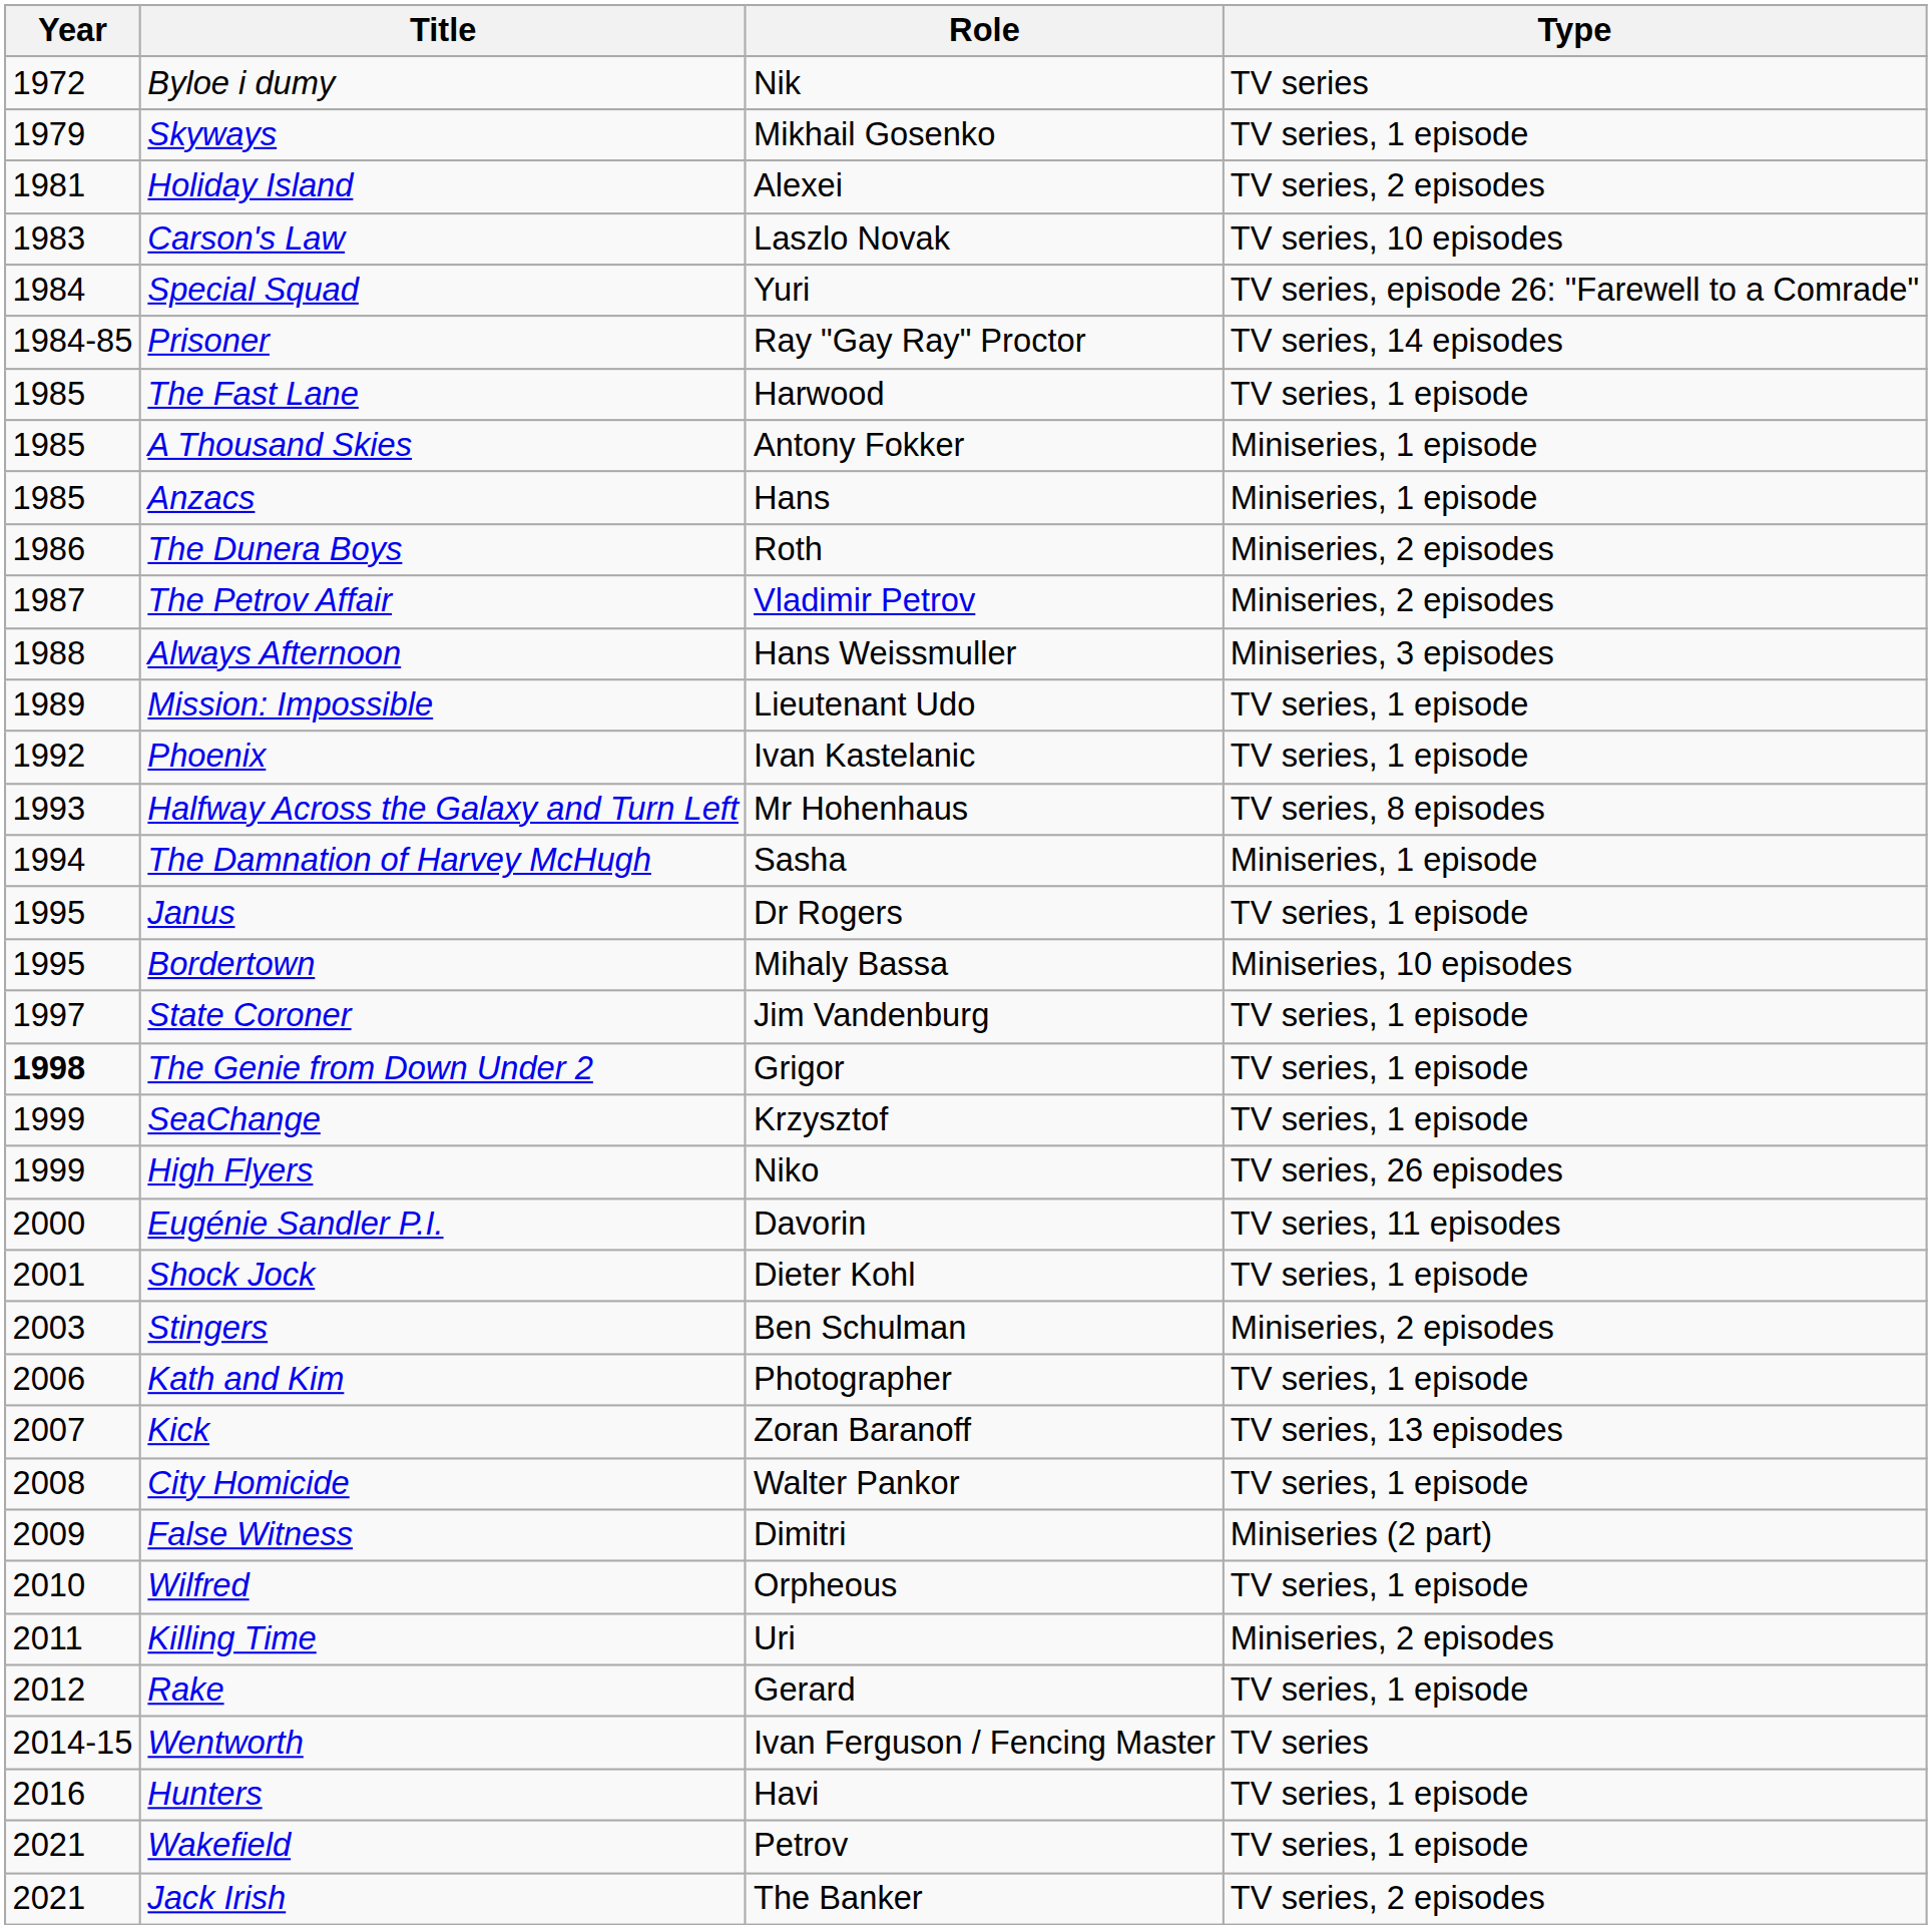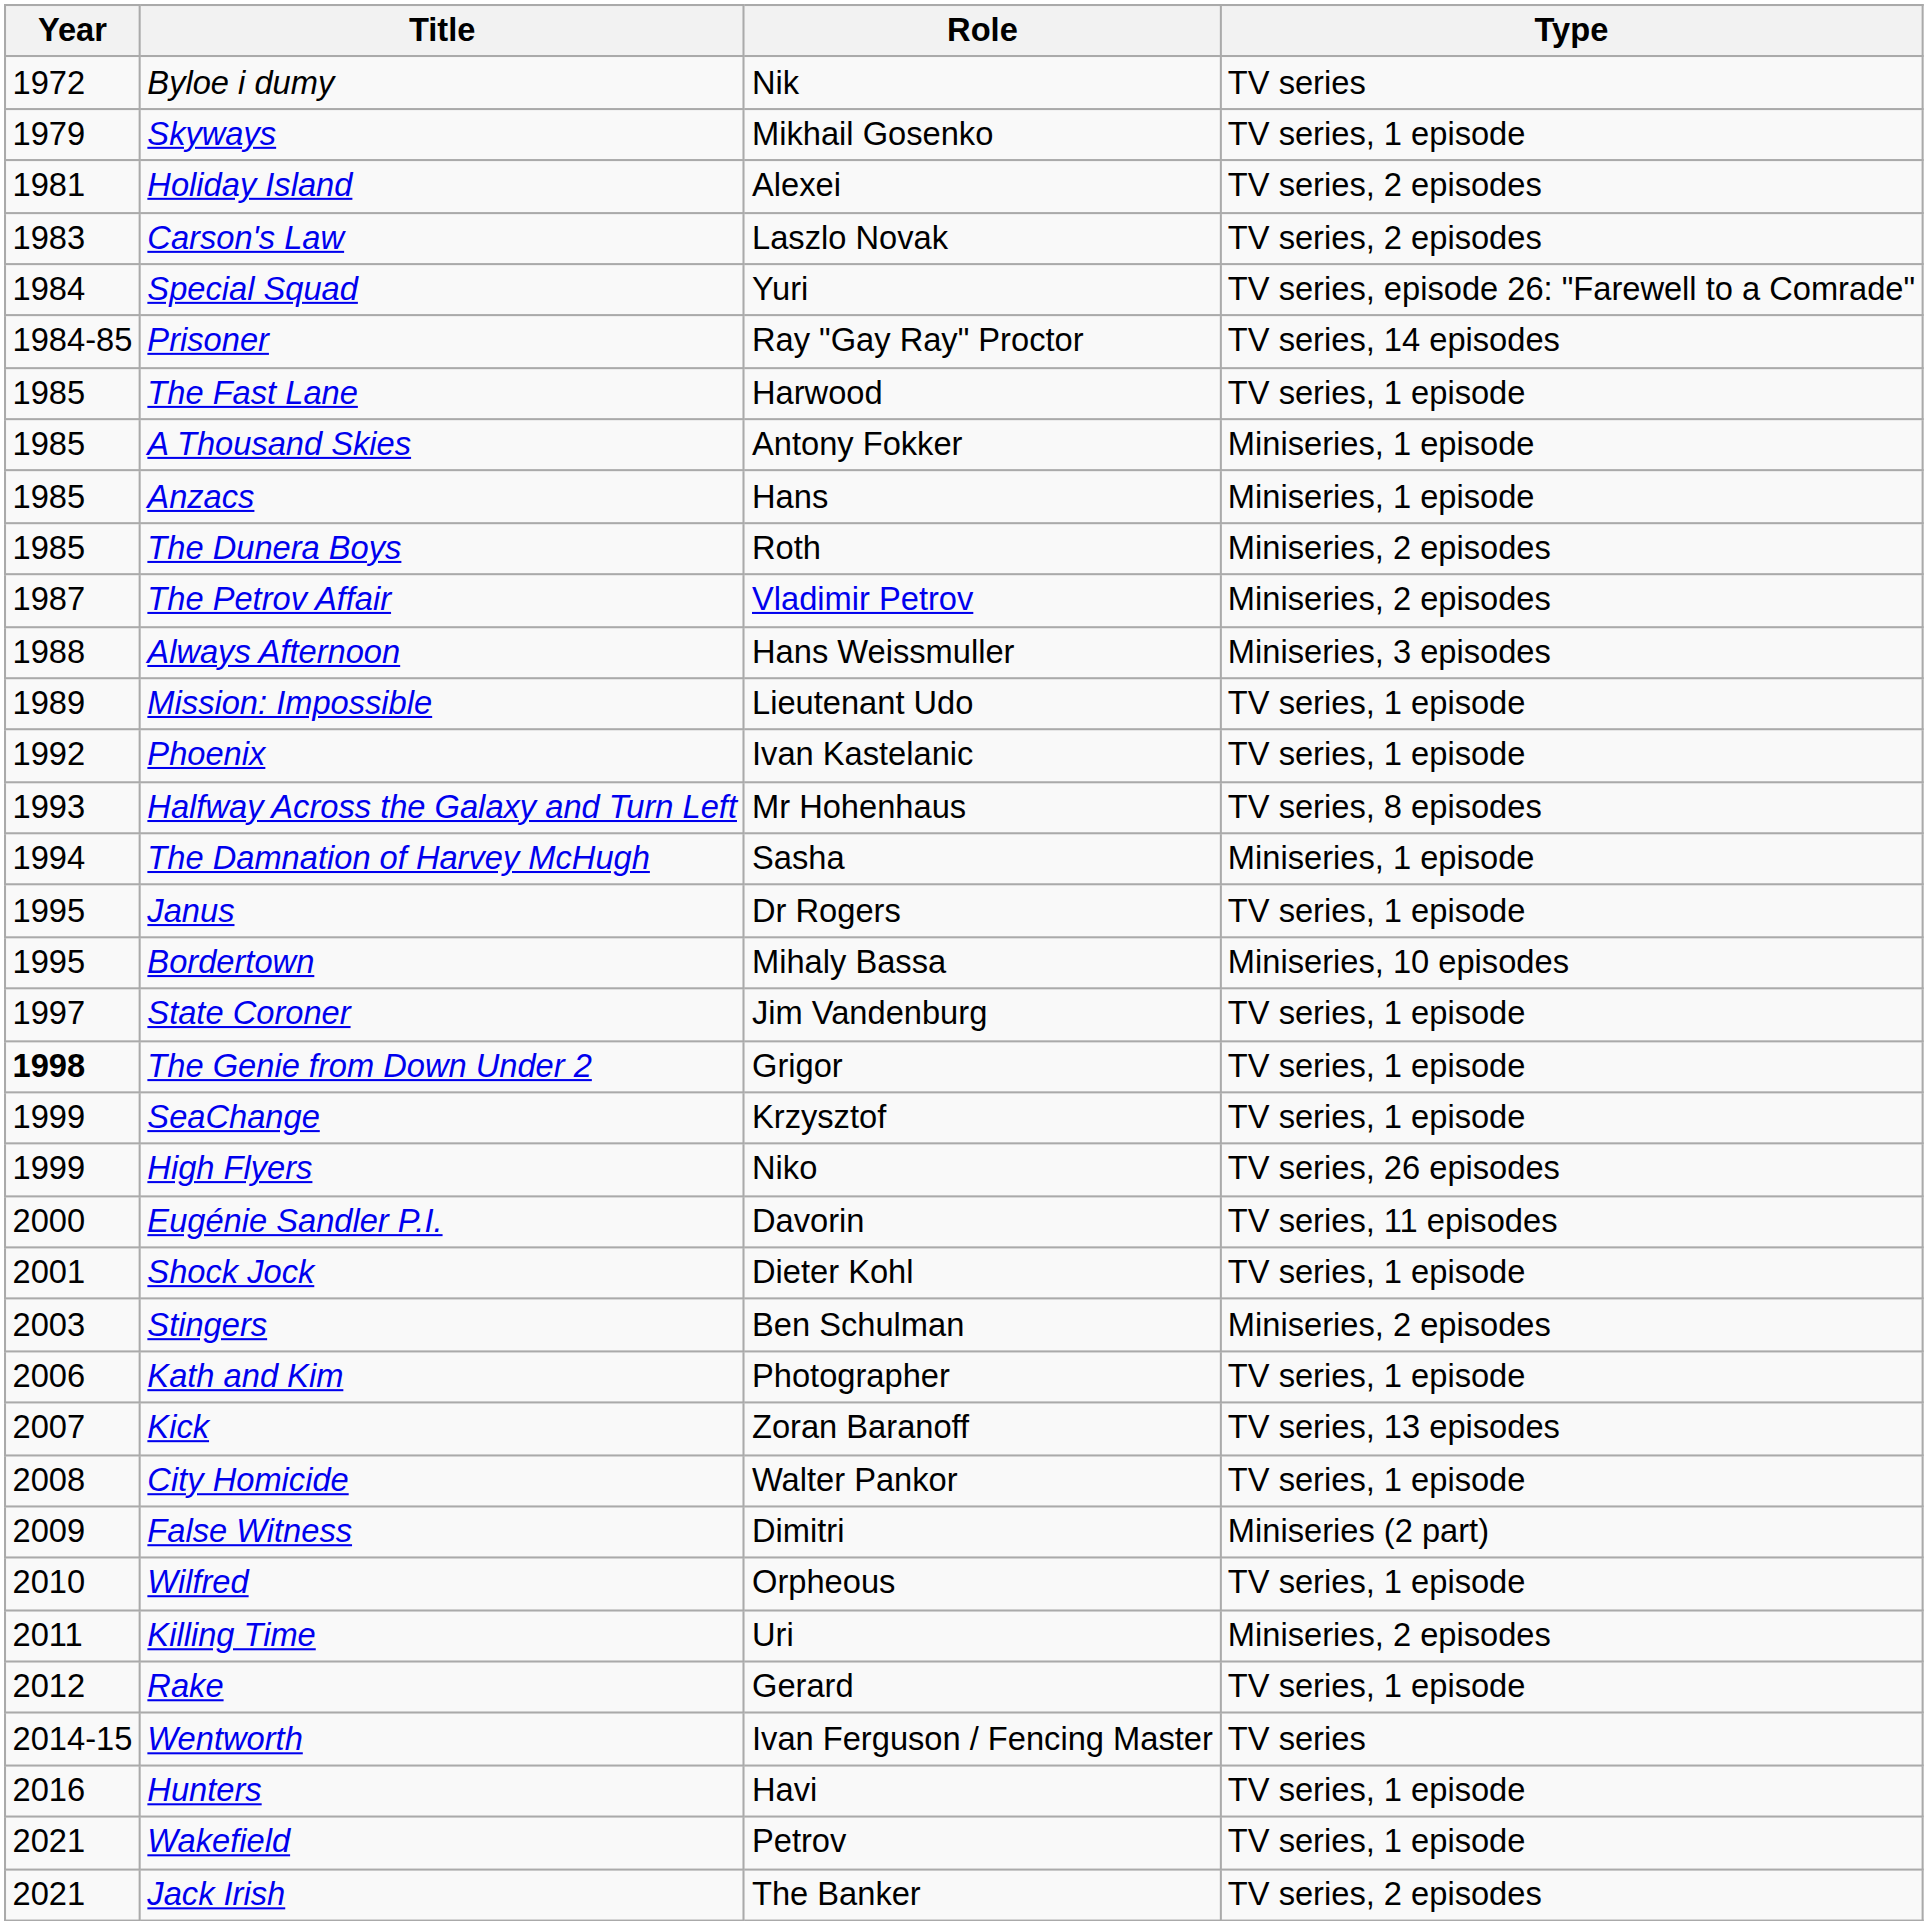 <table class="wikitable">
 <tr>
 <th>Year</th>
 <th>Title</th>
 <th>Role</th>
 <th>Type</th>
 </tr>
 <tr>
 <td>1972</td>
 <td><em>Byloe i dumy</em></td>
 <td>Nik</td>
 <td>TV series</td>
 </tr>
 <tr>
 <td>1979</td>
 <td><em><a href='#'>Skyways</a></em></td>
 <td>Mikhail Gosenko</td>
 <td>TV series, 1 episode</td>
 </tr>
 <tr>
 <td>1981</td>
 <td><em><a href='#'>Holiday Island</a></em></td>
 <td>Alexei</td>
 <td>TV series, 2 episodes</td>
 </tr>
 <tr>
 <td>1983</td>
 <td><em><a href='#'>Carson's Law</a></em></td>
 <td>Laszlo Novak</td>
-<td>TV series, 10 episodes</td>
+<td>TV series, 2 episodes</td>
 </tr>
 <tr>
 <td>1984</td>
 <td><em><a href='#'>Special Squad</a></em></td>
 <td>Yuri</td>
 <td>TV series, episode 26: "Farewell to a Comrade"</td>
 </tr>
 <tr>
 <td>1984-85</td>
 <td><em><a href='#'>Prisoner</a></em></td>
 <td>Ray "Gay Ray" Proctor</td>
 <td>TV series, 14 episodes</td>
 </tr>
 <tr>
 <td>1985</td>
 <td><em><a href='#'>The Fast Lane</a></em></td>
 <td>Harwood</td>
 <td>TV series, 1 episode</td>
 </tr>
 <tr>
 <td>1985</td>
 <td><em><a href='#'>A Thousand Skies</a></em></td>
 <td>Antony Fokker</td>
 <td>Miniseries, 1 episode</td>
 </tr>
 <tr>
 <td>1985</td>
 <td><em><a href='#'>Anzacs</a></em></td>
 <td>Hans</td>
 <td>Miniseries, 1 episode</td>
 </tr>
 <tr>
-<td>1986</td>
+<td>1985</td>
 <td><em><a href='#'>The Dunera Boys</a></em></td>
 <td>Roth</td>
 <td>Miniseries, 2 episodes</td>
 </tr>
 <tr>
 <td>1987</td>
 <td><em><a href='#'>The Petrov Affair</a></em></td>
 <td><a href='#'>Vladimir Petrov</a></td>
 <td>Miniseries, 2 episodes</td>
 </tr>
 <tr>
 <td>1988</td>
 <td><em><a href='#'>Always Afternoon</a></em></td>
 <td>Hans Weissmuller</td>
 <td>Miniseries, 3 episodes</td>
 </tr>
 <tr>
 <td>1989</td>
 <td><em><a href='#'>Mission: Impossible</a></em></td>
 <td>Lieutenant Udo</td>
 <td>TV series, 1 episode</td>
 </tr>
 <tr>
 <td>1992</td>
 <td><em><a href='#'>Phoenix</a></em></td>
 <td>Ivan Kastelanic</td>
 <td>TV series, 1 episode</td>
 </tr>
 <tr>
 <td>1993</td>
 <td><em><a href='#'>Halfway Across the Galaxy and Turn Left</a></em></td>
 <td>Mr Hohenhaus</td>
 <td>TV series, 8 episodes</td>
 </tr>
 <tr>
 <td>1994</td>
 <td><em><a href='#'>The Damnation of Harvey McHugh</a></em></td>
 <td>Sasha</td>
 <td>Miniseries, 1 episode</td>
 </tr>
 <tr>
 <td>1995</td>
 <td><em><a href='#'>Janus</a></em></td>
 <td>Dr Rogers</td>
 <td>TV series, 1 episode</td>
 </tr>
 <tr>
 <td>1995</td>
 <td><em><a href='#'>Bordertown</a></em></td>
 <td>Mihaly Bassa</td>
 <td>Miniseries, 10 episodes</td>
 </tr>
 <tr>
 <td>1997</td>
 <td><em><a href='#'>State Coroner</a></em></td>
 <td>Jim Vandenburg</td>
 <td>TV series, 1 episode</td>
 </tr>
 <tr>
 <td><strong>1998</strong></td>
 <td><em><a href='#'>The Genie from Down Under 2</a></em></td>
 <td>Grigor</td>
 <td>TV series, 1 episode</td>
 </tr>
 <tr>
 <td>1999</td>
 <td><em><a href='#'>SeaChange</a></em></td>
 <td>Krzysztof</td>
 <td>TV series, 1 episode</td>
 </tr>
 <tr>
 <td>1999</td>
 <td><em><a href='#'>High Flyers</a></em></td>
 <td>Niko</td>
 <td>TV series, 26 episodes</td>
 </tr>
 <tr>
 <td>2000</td>
 <td><em><a href='#'>Eugénie Sandler P.I.</a></em></td>
 <td>Davorin</td>
 <td>TV series, 11 episodes</td>
 </tr>
 <tr>
 <td>2001</td>
 <td><em><a href='#'>Shock Jock</a></em></td>
 <td>Dieter Kohl</td>
 <td>TV series, 1 episode</td>
 </tr>
 <tr>
 <td>2003</td>
 <td><em><a href='#'>Stingers</a></em></td>
 <td>Ben Schulman</td>
 <td>Miniseries, 2 episodes</td>
 </tr>
 <tr>
 <td>2006</td>
 <td><em><a href='#'>Kath and Kim</a></em></td>
 <td>Photographer</td>
 <td>TV series, 1 episode</td>
 </tr>
 <tr>
 <td>2007</td>
 <td><em><a href='#'>Kick</a></em></td>
 <td>Zoran Baranoff</td>
 <td>TV series, 13 episodes</td>
 </tr>
 <tr>
 <td>2008</td>
 <td><em><a href='#'>City Homicide</a></em></td>
 <td>Walter Pankor</td>
 <td>TV series, 1 episode</td>
 </tr>
 <tr>
 <td>2009</td>
 <td><em><a href='#'>False Witness</a></em></td>
 <td>Dimitri</td>
 <td>Miniseries (2 part)</td>
 </tr>
 <tr>
 <td>2010</td>
 <td><em><a href='#'>Wilfred</a></em></td>
 <td>Orpheous</td>
 <td>TV series, 1 episode</td>
 </tr>
 <tr>
 <td>2011</td>
 <td><em><a href='#'>Killing Time</a></em></td>
 <td>Uri</td>
 <td>Miniseries, 2 episodes</td>
 </tr>
 <tr>
 <td>2012</td>
 <td><em><a href='#'>Rake</a></em></td>
 <td>Gerard</td>
 <td>TV series, 1 episode</td>
 </tr>
 <tr>
 <td>2014-15</td>
 <td><em><a href='#'>Wentworth</a></em></td>
 <td>Ivan Ferguson / Fencing Master</td>
 <td>TV series</td>
 </tr>
 <tr>
 <td>2016</td>
 <td><em><a href='#'>Hunters</a></em></td>
 <td>Havi</td>
 <td>TV series, 1 episode</td>
 </tr>
 <tr>
 <td>2021</td>
 <td><em><a href='#'>Wakefield</a></em></td>
 <td>Petrov</td>
 <td>TV series, 1 episode</td>
 </tr>
 <tr>
 <td>2021</td>
 <td><em><a href='#'>Jack Irish</a></em></td>
 <td>The Banker</td>
 <td>TV series, 2 episodes</td>
 </tr>
 </table>
